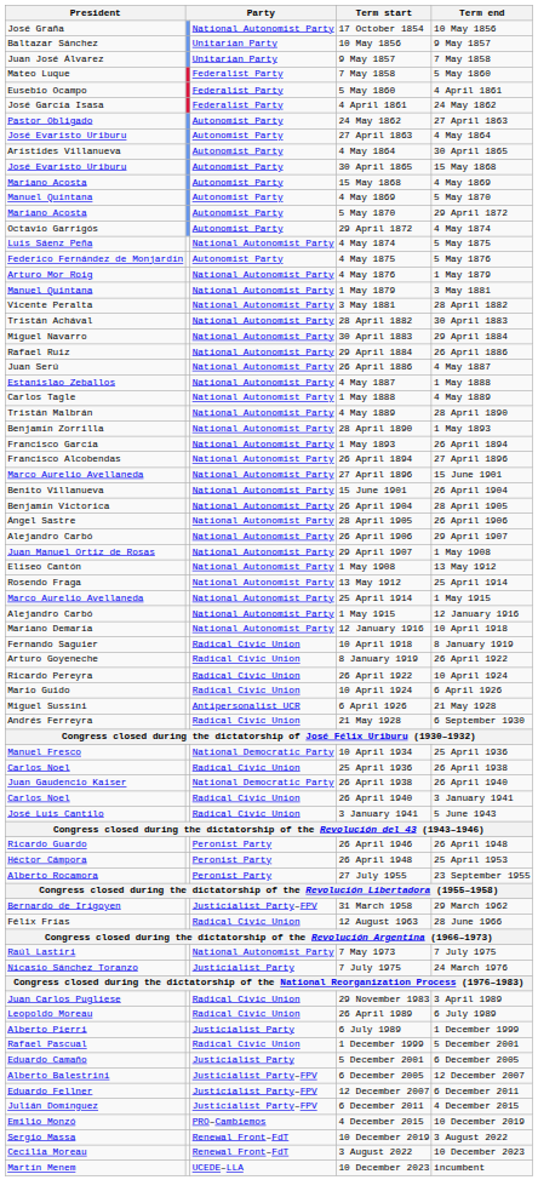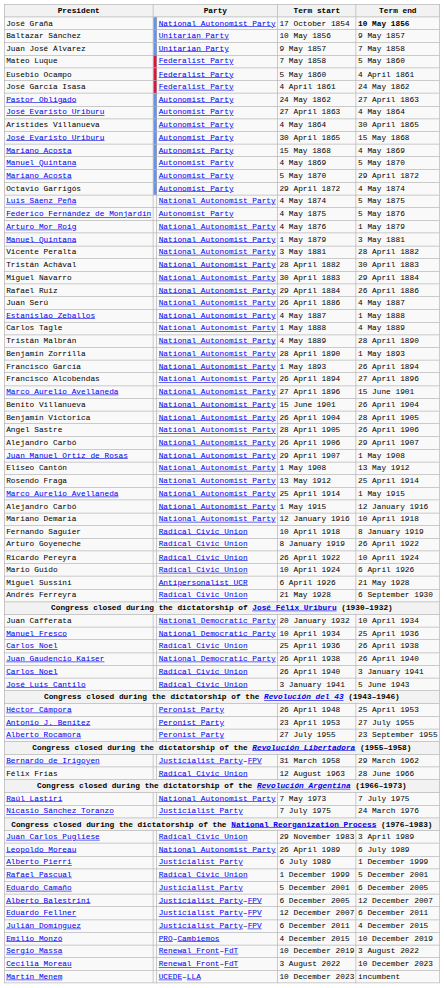 <table class="wikitable">
 <tr>
 <th>President</th>
 <th colspan="2">Party</th>
 <th>Term start</th>
 <th>Term end</th>
 </tr>
 <tr>
 <td>José Graña</td>
 <td bgcolor=#6495ED></td>
 <td><a href='#'>National Autonomist Party</a></td>
 <td>17 October 1854</td>
-<td>10 May 1856</td>
+<td><strong>10 May 1856</strong></td>
 </tr>
 <tr>
 <td>Baltazar Sánchez</td>
 <td bgcolor=#6495ED></td>
 <td><a href='#'>Unitarian Party</a></td>
 <td>10 May 1856</td>
 <td>9 May 1857</td>
 </tr>
 <tr>
 <td>Juan José Álvarez</td>
 <td bgcolor=#6495ED></td>
 <td><a href='#'>Unitarian Party</a></td>
 <td>9 May 1857</td>
 <td>7 May 1858</td>
 </tr>
 <tr>
 <td>Mateo Luque</td>
 <td bgcolor=#DC143C></td>
 <td><a href='#'>Federalist Party</a></td>
 <td>7 May 1858</td>
 <td>5 May 1860</td>
 </tr>
 <tr>
 <td>Eusebio Ocampo</td>
 <td bgcolor=#DC143C></td>
 <td><a href='#'>Federalist Party</a></td>
 <td>5 May 1860</td>
 <td>4 April 1861</td>
 </tr>
 <tr>
 <td>José García Isasa</td>
 <td bgcolor=#DC143C></td>
 <td><a href='#'>Federalist Party</a></td>
 <td>4 April 1861</td>
 <td>24 May 1862</td>
 </tr>
 <tr>
 <td><a href='#'>Pastor Obligado</a></td>
 <td bgcolor=#6495ED></td>
 <td><a href='#'>Autonomist Party</a></td>
 <td>24 May 1862</td>
 <td>27 April 1863</td>
 </tr>
 <tr>
 <td><a href='#'>José Evaristo Uriburu</a></td>
 <td bgcolor=#6495ED></td>
 <td><a href='#'>Autonomist Party</a></td>
 <td>27 April 1863</td>
 <td>4 May 1864</td>
 </tr>
 <tr>
 <td>Arístides Villanueva</td>
 <td bgcolor=#6495ED></td>
 <td><a href='#'>Autonomist Party</a></td>
 <td>4 May 1864</td>
 <td>30 April 1865</td>
 </tr>
 <tr>
 <td><a href='#'>José Evaristo Uriburu</a></td>
 <td bgcolor=#6495ED></td>
 <td><a href='#'>Autonomist Party</a></td>
 <td>30 April 1865</td>
 <td>15 May 1868</td>
 </tr>
 <tr>
 <td><a href='#'>Mariano Acosta</a></td>
 <td bgcolor=#6495ED></td>
 <td><a href='#'>Autonomist Party</a></td>
 <td>15 May 1868</td>
 <td>4 May 1869</td>
 </tr>
 <tr>
 <td><a href='#'>Manuel Quintana</a></td>
 <td bgcolor=#6495ED></td>
 <td><a href='#'>Autonomist Party</a></td>
 <td>4 May 1869</td>
 <td>5 May 1870</td>
 </tr>
 <tr>
 <td><a href='#'>Mariano Acosta</a></td>
 <td bgcolor=#6495ED></td>
 <td><a href='#'>Autonomist Party</a></td>
 <td>5 May 1870</td>
 <td>29 April 1872</td>
 </tr>
 <tr>
 <td>Octavio Garrigós</td>
 <td bgcolor=#6495ED></td>
 <td><a href='#'>Autonomist Party</a></td>
 <td>29 April 1872</td>
 <td>4 May 1874</td>
 </tr>
 <tr>
 <td><a href='#'>Luis Sáenz Peña</a></td>
 <td bgcolor=></td>
 <td><a href='#'>National Autonomist Party</a></td>
 <td>4 May 1874</td>
 <td>5 May 1875</td>
 </tr>
 <tr>
 <td><a href='#'>Federico Fernández de Monjardín</a></td>
 <td bgcolor=></td>
 <td><a href='#'>Autonomist Party</a></td>
 <td>4 May 1875</td>
 <td>5 May 1876</td>
 </tr>
 <tr>
 <td><a href='#'>Arturo Mor Roig</a></td>
 <td bgcolor=></td>
 <td><a href='#'>National Autonomist Party</a></td>
 <td>4 May 1876</td>
 <td>1 May 1879</td>
 </tr>
 <tr>
 <td><a href='#'>Manuel Quintana</a></td>
 <td bgcolor=></td>
 <td><a href='#'>National Autonomist Party</a></td>
 <td>1 May 1879</td>
 <td>3 May 1881</td>
 </tr>
 <tr>
 <td>Vicente Peralta</td>
 <td bgcolor=></td>
 <td><a href='#'>National Autonomist Party</a></td>
 <td>3 May 1881</td>
 <td>28 April 1882</td>
 </tr>
 <tr>
 <td>Tristán Achával</td>
 <td bgcolor=></td>
 <td><a href='#'>National Autonomist Party</a></td>
 <td>28 April 1882</td>
 <td>30 April 1883</td>
 </tr>
 <tr>
 <td>Miguel Navarro</td>
 <td bgcolor=></td>
 <td><a href='#'>National Autonomist Party</a></td>
 <td>30 April 1883</td>
 <td>29 April 1884</td>
 </tr>
 <tr>
 <td>Rafael Ruiz</td>
 <td bgcolor=></td>
 <td><a href='#'>National Autonomist Party</a></td>
 <td>29 April 1884</td>
 <td>26 April 1886</td>
 </tr>
 <tr>
 <td>Juan Serú</td>
 <td bgcolor=></td>
 <td><a href='#'>National Autonomist Party</a></td>
 <td>26 April 1886</td>
 <td>4 May 1887</td>
 </tr>
 <tr>
 <td><a href='#'>Estanislao Zeballos</a></td>
 <td bgcolor=></td>
 <td><a href='#'>National Autonomist Party</a></td>
 <td>4 May 1887</td>
 <td>1 May 1888</td>
 </tr>
 <tr>
 <td>Carlos Tagle</td>
 <td bgcolor=></td>
 <td><a href='#'>National Autonomist Party</a></td>
 <td>1 May 1888</td>
 <td>4 May 1889</td>
 </tr>
 <tr>
 <td>Tristán Malbrán</td>
 <td bgcolor=></td>
 <td><a href='#'>National Autonomist Party</a></td>
 <td>4 May 1889</td>
 <td>28 April 1890</td>
 </tr>
 <tr>
 <td>Benjamín Zorrilla</td>
 <td bgcolor=></td>
 <td><a href='#'>National Autonomist Party</a></td>
 <td>28 April 1890</td>
 <td>1 May 1893</td>
 </tr>
 <tr>
 <td>Francisco García</td>
 <td bgcolor=></td>
 <td><a href='#'>National Autonomist Party</a></td>
 <td>1 May 1893</td>
 <td>26 April 1894</td>
 </tr>
 <tr>
 <td>Francisco Alcobendas</td>
 <td bgcolor=></td>
 <td><a href='#'>National Autonomist Party</a></td>
 <td>26 April 1894</td>
 <td>27 April 1896</td>
 </tr>
 <tr>
 <td><a href='#'>Marco Aurelio Avellaneda</a></td>
 <td bgcolor=></td>
 <td><a href='#'>National Autonomist Party</a></td>
 <td>27 April 1896</td>
 <td>15 June 1901</td>
 </tr>
 <tr>
 <td>Benito Villanueva</td>
 <td bgcolor=></td>
 <td><a href='#'>National Autonomist Party</a></td>
 <td>15 June 1901</td>
 <td>26 April 1904</td>
 </tr>
 <tr>
 <td>Benjamín Victorica</td>
 <td bgcolor=></td>
 <td><a href='#'>National Autonomist Party</a></td>
 <td>26 April 1904</td>
 <td>28 April 1905</td>
 </tr>
 <tr>
 <td>Ángel Sastre</td>
 <td bgcolor=></td>
 <td><a href='#'>National Autonomist Party</a></td>
 <td>28 April 1905</td>
 <td>26 April 1906</td>
 </tr>
 <tr>
 <td>Alejandro Carbó</td>
 <td bgcolor=></td>
 <td><a href='#'>National Autonomist Party</a></td>
 <td>26 April 1906</td>
 <td>29 April 1907</td>
 </tr>
 <tr>
 <td><a href='#'>Juan Manuel Ortiz de Rosas</a></td>
 <td bgcolor=></td>
 <td><a href='#'>National Autonomist Party</a></td>
 <td>29 April 1907</td>
 <td>1 May 1908</td>
 </tr>
 <tr>
 <td>Eliseo Cantón</td>
 <td bgcolor=></td>
 <td><a href='#'>National Autonomist Party</a></td>
 <td>1 May 1908</td>
 <td>13 May 1912</td>
 </tr>
 <tr>
 <td>Rosendo Fraga</td>
 <td bgcolor=></td>
 <td><a href='#'>National Autonomist Party</a></td>
 <td>13 May 1912</td>
 <td>25 April 1914</td>
 </tr>
 <tr>
 <td><a href='#'>Marco Aurelio Avellaneda</a></td>
 <td bgcolor=></td>
 <td><a href='#'>National Autonomist Party</a></td>
 <td>25 April 1914</td>
 <td>1 May 1915</td>
 </tr>
 <tr>
 <td>Alejandro Carbó</td>
 <td bgcolor=></td>
 <td><a href='#'>National Autonomist Party</a></td>
 <td>1 May 1915</td>
 <td>12 January 1916</td>
 </tr>
 <tr>
 <td>Mariano Demaría</td>
 <td bgcolor=></td>
 <td><a href='#'>National Autonomist Party</a></td>
 <td>12 January 1916</td>
 <td>10 April 1918</td>
 </tr>
 <tr>
 <td>Fernando Saguier</td>
 <td bgcolor=></td>
 <td><a href='#'>Radical Civic Union</a></td>
 <td>10 April 1918</td>
 <td>8 January 1919</td>
 </tr>
 <tr>
 <td>Arturo Goyeneche</td>
 <td bgcolor=></td>
 <td><a href='#'>Radical Civic Union</a></td>
 <td>8 January 1919</td>
 <td>26 April 1922</td>
 </tr>
 <tr>
 <td>Ricardo Pereyra</td>
 <td bgcolor=></td>
 <td><a href='#'>Radical Civic Union</a></td>
 <td>26 April 1922</td>
 <td>10 April 1924</td>
 </tr>
 <tr>
 <td>Mario Guido</td>
 <td bgcolor=></td>
 <td><a href='#'>Radical Civic Union</a></td>
 <td>10 April 1924</td>
 <td>6 April 1926</td>
 </tr>
 <tr>
 <td>Miguel Sussini</td>
 <td bgcolor=></td>
 <td><a href='#'>Antipersonalist UCR</a></td>
 <td>6 April 1926</td>
 <td>21 May 1928</td>
 </tr>
 <tr>
 <td>Andrés Ferreyra</td>
 <td bgcolor=></td>
 <td><a href='#'>Radical Civic Union</a></td>
 <td>21 May 1928</td>
 <td>6 September 1930</td>
 </tr>
 <tr>
 <th colspan="5">Congress closed during the dictatorship of <a href='#'>José Félix Uriburu</a> (1930–1932)</th>
 </tr>
 <tr>
+<td>Juan Cafferata</td>
+<td bgcolor=></td>
+<td><a href='#'>National Democratic Party</a></td>
+<td>20 January 1932</td>
+<td>10 April 1934</td>
+</tr>
+<tr>
 <td><a href='#'>Manuel Fresco</a></td>
 <td bgcolor=></td>
 <td><a href='#'>National Democratic Party</a></td>
 <td>10 April 1934</td>
 <td>25 April 1936</td>
 </tr>
 <tr>
 <td><a href='#'>Carlos Noel</a></td>
 <td bgcolor=></td>
 <td><a href='#'>Radical Civic Union</a></td>
 <td>25 April 1936</td>
 <td>26 April 1938</td>
 </tr>
 <tr>
 <td><a href='#'>Juan Gaudencio Kaiser</a></td>
 <td bgcolor=></td>
 <td><a href='#'>National Democratic Party</a></td>
 <td>26 April 1938</td>
 <td>26 April 1940</td>
 </tr>
 <tr>
 <td><a href='#'>Carlos Noel</a></td>
 <td bgcolor=></td>
 <td><a href='#'>Radical Civic Union</a></td>
 <td>26 April 1940</td>
 <td>3 January 1941</td>
 </tr>
 <tr>
 <td><a href='#'>José Luis Cantilo</a></td>
 <td bgcolor=></td>
 <td><a href='#'>Radical Civic Union</a></td>
 <td>3 January 1941</td>
 <td>5 June 1943</td>
 </tr>
 <tr>
 <th colspan="5">Congress closed during the dictatorship of the <em><a href='#'>Revolución del 43</a></em> (1943–1946)</th>
 </tr>
 <tr>
-<td><a href='#'>Ricardo Guardo</a></td>
-<td bgcolor=></td>
-<td><a href='#'>Peronist Party</a></td>
-<td>26 April 1946</td>
-<td>26 April 1948</td>
-</tr>
-<tr>
 <td><a href='#'>Héctor Cámpora</a></td>
 <td bgcolor=></td>
 <td><a href='#'>Peronist Party</a></td>
 <td>26 April 1948</td>
 <td>25 April 1953</td>
+</tr>
+<tr>
+<td><a href='#'>Antonio J. Benítez</a></td>
+<td bgcolor=></td>
+<td><a href='#'>Peronist Party</a></td>
+<td>23 April 1953</td>
+<td>27 July 1955</td>
 </tr>
 <tr>
 <td><a href='#'>Alberto Rocamora</a></td>
 <td bgcolor=></td>
 <td><a href='#'>Peronist Party</a></td>
 <td>27 July 1955</td>
 <td>23 September 1955</td>
 </tr>
 <tr>
 <th colspan="5">Congress closed during the dictatorship of the <em><a href='#'>Revolución Libertadora</a></em> (1955–1958)</th>
 </tr>
 <tr>
 <td><a href='#'>Bernardo de Irigoyen</a></td>
 <td bgcolor=></td>
 <td><a href='#'>Justicialist Party</a>–<a href='#'>FPV</a></td>
 <td>31 March 1958</td>
 <td>29 March 1962</td>
 </tr>
 <tr>
 <td>Félix Frías</td>
 <td bgcolor=></td>
 <td><a href='#'>Radical Civic Union</a></td>
 <td>12 August 1963</td>
 <td>28 June 1966</td>
 </tr>
 <tr>
 <th colspan="5">Congress closed during the dictatorship of the <em><a href='#'>Revolución Argentina</a></em> (1966–1973)</th>
 </tr>
 <tr>
 <td><a href='#'>Raúl Lastiri</a></td>
 <td bgcolor=></td>
 <td><a href='#'>National Autonomist Party</a></td>
 <td>7 May 1973</td>
 <td>7 July 1975</td>
 </tr>
 <tr>
 <td><a href='#'>Nicasio Sánchez Toranzo</a></td>
 <td bgcolor=></td>
 <td><a href='#'>Justicialist Party</a></td>
 <td>7 July 1975</td>
 <td>24 March 1976</td>
 </tr>
 <tr>
 <th colspan="5">Congress closed during the dictatorship of the <a href='#'>National Reorganization Process</a> (1976–1983)</th>
 </tr>
 <tr>
 <td><a href='#'>Juan Carlos Pugliese</a></td>
 <td bgcolor=></td>
 <td><a href='#'>Radical Civic Union</a></td>
 <td>29 November 1983</td>
 <td>3 April 1989</td>
 </tr>
 <tr>
 <td><a href='#'>Leopoldo Moreau</a></td>
 <td bgcolor=></td>
-<td><a href='#'>Radical Civic Union</a></td>
+<td><a href='#'>National Autonomist Party</a></td>
 <td>26 April 1989</td>
 <td>6 July 1989</td>
 </tr>
 <tr>
 <td><a href='#'>Alberto Pierri</a></td>
 <td bgcolor=></td>
 <td><a href='#'>Justicialist Party</a></td>
 <td>6 July 1989</td>
 <td>1 December 1999</td>
 </tr>
 <tr>
 <td><a href='#'>Rafael Pascual</a></td>
 <td bgcolor=></td>
 <td><a href='#'>Radical Civic Union</a></td>
 <td>1 December 1999</td>
 <td>5 December 2001</td>
 </tr>
 <tr>
 <td><a href='#'>Eduardo Camaño</a></td>
 <td bgcolor=></td>
 <td><a href='#'>Justicialist Party</a></td>
 <td>5 December 2001</td>
 <td>6 December 2005</td>
 </tr>
 <tr>
 <td><a href='#'>Alberto Balestrini</a></td>
 <td bgcolor=></td>
 <td><a href='#'>Justicialist Party</a>–<a href='#'>FPV</a></td>
 <td>6 December 2005</td>
 <td>12 December 2007</td>
 </tr>
 <tr>
 <td><a href='#'>Eduardo Fellner</a></td>
 <td bgcolor=></td>
 <td><a href='#'>Justicialist Party</a>–<a href='#'>FPV</a></td>
 <td>12 December 2007</td>
 <td>6 December 2011</td>
 </tr>
 <tr>
 <td><a href='#'>Julián Domínguez</a></td>
 <td bgcolor=></td>
 <td><a href='#'>Justicialist Party</a>–<a href='#'>FPV</a></td>
 <td>6 December 2011</td>
 <td>4 December 2015</td>
 </tr>
 <tr>
 <td><a href='#'>Emilio Monzó</a></td>
 <td bgcolor=></td>
 <td><a href='#'>PRO</a>–<a href='#'>Cambiemos</a></td>
 <td>4 December 2015</td>
 <td>10 December 2019</td>
 </tr>
 <tr>
 <td><a href='#'>Sergio Massa</a></td>
 <td bgcolor=></td>
 <td><a href='#'>Renewal Front</a>–<a href='#'>FdT</a></td>
 <td>10 December 2019</td>
 <td>3 August 2022</td>
 </tr>
 <tr>
 <td><a href='#'>Cecilia Moreau</a></td>
 <td bgcolor=></td>
 <td><a href='#'>Renewal Front</a>–<a href='#'>FdT</a></td>
 <td>3 August 2022</td>
 <td>10 December 2023</td>
 </tr>
 <tr>
 <td><a href='#'>Martín Menem</a></td>
 <td bgcolor=></td>
 <td><a href='#'>UCEDE</a>–<a href='#'>LLA</a></td>
 <td>10 December 2023</td>
 <td>incumbent</td>
 </tr>
 </table>
